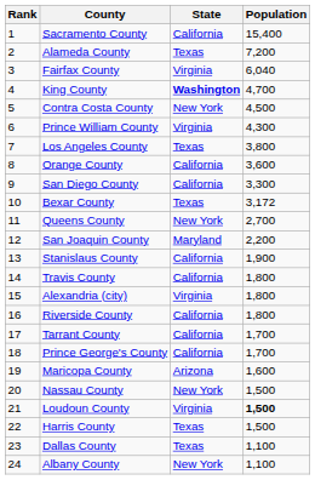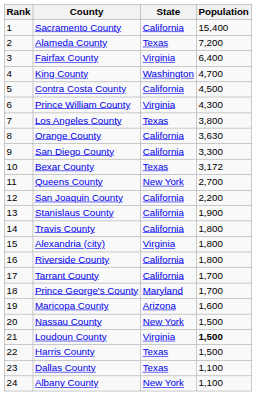 <table class="wikitable sortable">
 <tr>
 <th>Rank</th>
 <th>County</th>
 <th>State</th>
 <th>Population</th>
 </tr>
 <tr>
 <td>1</td>
 <td><a href='#'>Sacramento County</a></td>
 <td><a href='#'>California</a></td>
 <td>15,400</td>
 </tr>
 <tr>
 <td>2</td>
 <td><a href='#'>Alameda County</a></td>
 <td><a href='#'>Texas</a></td>
 <td>7,200</td>
 </tr>
 <tr>
 <td>3</td>
 <td><a href='#'>Fairfax County</a></td>
 <td><a href='#'>Virginia</a></td>
-<td>6,040</td>
+<td>6,400</td>
 </tr>
 <tr>
 <td>4</td>
 <td><a href='#'>King County</a></td>
-<td><strong><a href='#'>Washington</a></strong></td>
+<td><a href='#'>Washington</a></td>
 <td>4,700</td>
 </tr>
 <tr>
 <td>5</td>
 <td><a href='#'>Contra Costa County</a></td>
-<td><a href='#'>New York</a></td>
+<td><a href='#'>California</a></td>
 <td>4,500</td>
 </tr>
 <tr>
 <td>6</td>
 <td><a href='#'>Prince William County</a></td>
 <td><a href='#'>Virginia</a></td>
 <td>4,300</td>
 </tr>
 <tr>
 <td>7</td>
 <td><a href='#'>Los Angeles County</a></td>
 <td><a href='#'>Texas</a></td>
 <td>3,800</td>
 </tr>
 <tr>
 <td>8</td>
 <td><a href='#'>Orange County</a></td>
 <td><a href='#'>California</a></td>
-<td>3,600</td>
+<td>3,630</td>
 </tr>
 <tr>
 <td>9</td>
 <td><a href='#'>San Diego County</a></td>
 <td><a href='#'>California</a></td>
 <td>3,300</td>
 </tr>
 <tr>
 <td>10</td>
 <td><a href='#'>Bexar County</a></td>
 <td><a href='#'>Texas</a></td>
 <td>3,172</td>
 </tr>
 <tr>
 <td>11</td>
 <td><a href='#'>Queens County</a></td>
 <td><a href='#'>New York</a></td>
 <td>2,700</td>
 </tr>
 <tr>
 <td>12</td>
 <td><a href='#'>San Joaquin County</a></td>
-<td><a href='#'>Maryland</a></td>
+<td><a href='#'>California</a></td>
 <td>2,200</td>
 </tr>
 <tr>
 <td>13</td>
 <td><a href='#'>Stanislaus County</a></td>
 <td><a href='#'>California</a></td>
 <td>1,900</td>
 </tr>
 <tr>
 <td>14</td>
 <td><a href='#'>Travis County</a></td>
 <td><a href='#'>California</a></td>
 <td>1,800</td>
 </tr>
 <tr>
 <td>15</td>
 <td><a href='#'>Alexandria (city)</a></td>
 <td><a href='#'>Virginia</a></td>
 <td>1,800</td>
 </tr>
 <tr>
 <td>16</td>
 <td><a href='#'>Riverside County</a></td>
 <td><a href='#'>California</a></td>
 <td>1,800</td>
 </tr>
 <tr>
 <td>17</td>
 <td><a href='#'>Tarrant County</a></td>
 <td><a href='#'>California</a></td>
 <td>1,700</td>
 </tr>
 <tr>
 <td>18</td>
 <td><a href='#'>Prince George's County</a></td>
-<td><a href='#'>California</a></td>
+<td><a href='#'>Maryland</a></td>
 <td>1,700</td>
 </tr>
 <tr>
 <td>19</td>
 <td><a href='#'>Maricopa County</a></td>
 <td><a href='#'>Arizona</a></td>
 <td>1,600</td>
 </tr>
 <tr>
 <td>20</td>
 <td><a href='#'>Nassau County</a></td>
 <td><a href='#'>New York</a></td>
 <td>1,500</td>
 </tr>
 <tr>
 <td>21</td>
 <td><a href='#'>Loudoun County</a></td>
 <td><a href='#'>Virginia</a></td>
 <td><strong>1,500</strong></td>
 </tr>
 <tr>
 <td>22</td>
 <td><a href='#'>Harris County</a></td>
 <td><a href='#'>Texas</a></td>
 <td>1,500</td>
 </tr>
 <tr>
 <td>23</td>
 <td><a href='#'>Dallas County</a></td>
 <td><a href='#'>Texas</a></td>
 <td>1,100</td>
 </tr>
 <tr>
 <td>24</td>
 <td><a href='#'>Albany County</a></td>
 <td><a href='#'>New York</a></td>
 <td>1,100</td>
 </tr>
 </table>
